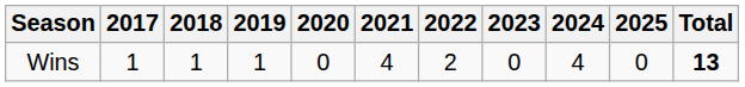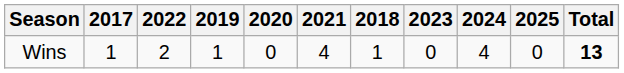 <table class="wikitable">
 <tr>
 <th>Season</th>
 <th>2017</th>
-<th>2018</th>
+<th>2022</th>
 <th>2019</th>
 <th>2020</th>
 <th>2021</th>
-<th>2022</th>
+<th>2018</th>
 <th>2023</th>
 <th>2024</th>
 <th>2025</th>
 <th>Total</th>
 </tr>
 <tr align="center">
 <td>Wins</td>
 <td>1</td>
-<td>1</td>
+<td>2</td>
 <td>1</td>
 <td>0</td>
 <td>4</td>
-<td>2</td>
+<td>1</td>
 <td>0</td>
 <td>4</td>
 <td>0</td>
 <td><strong>13</strong></td>
 </tr>
 </table>
